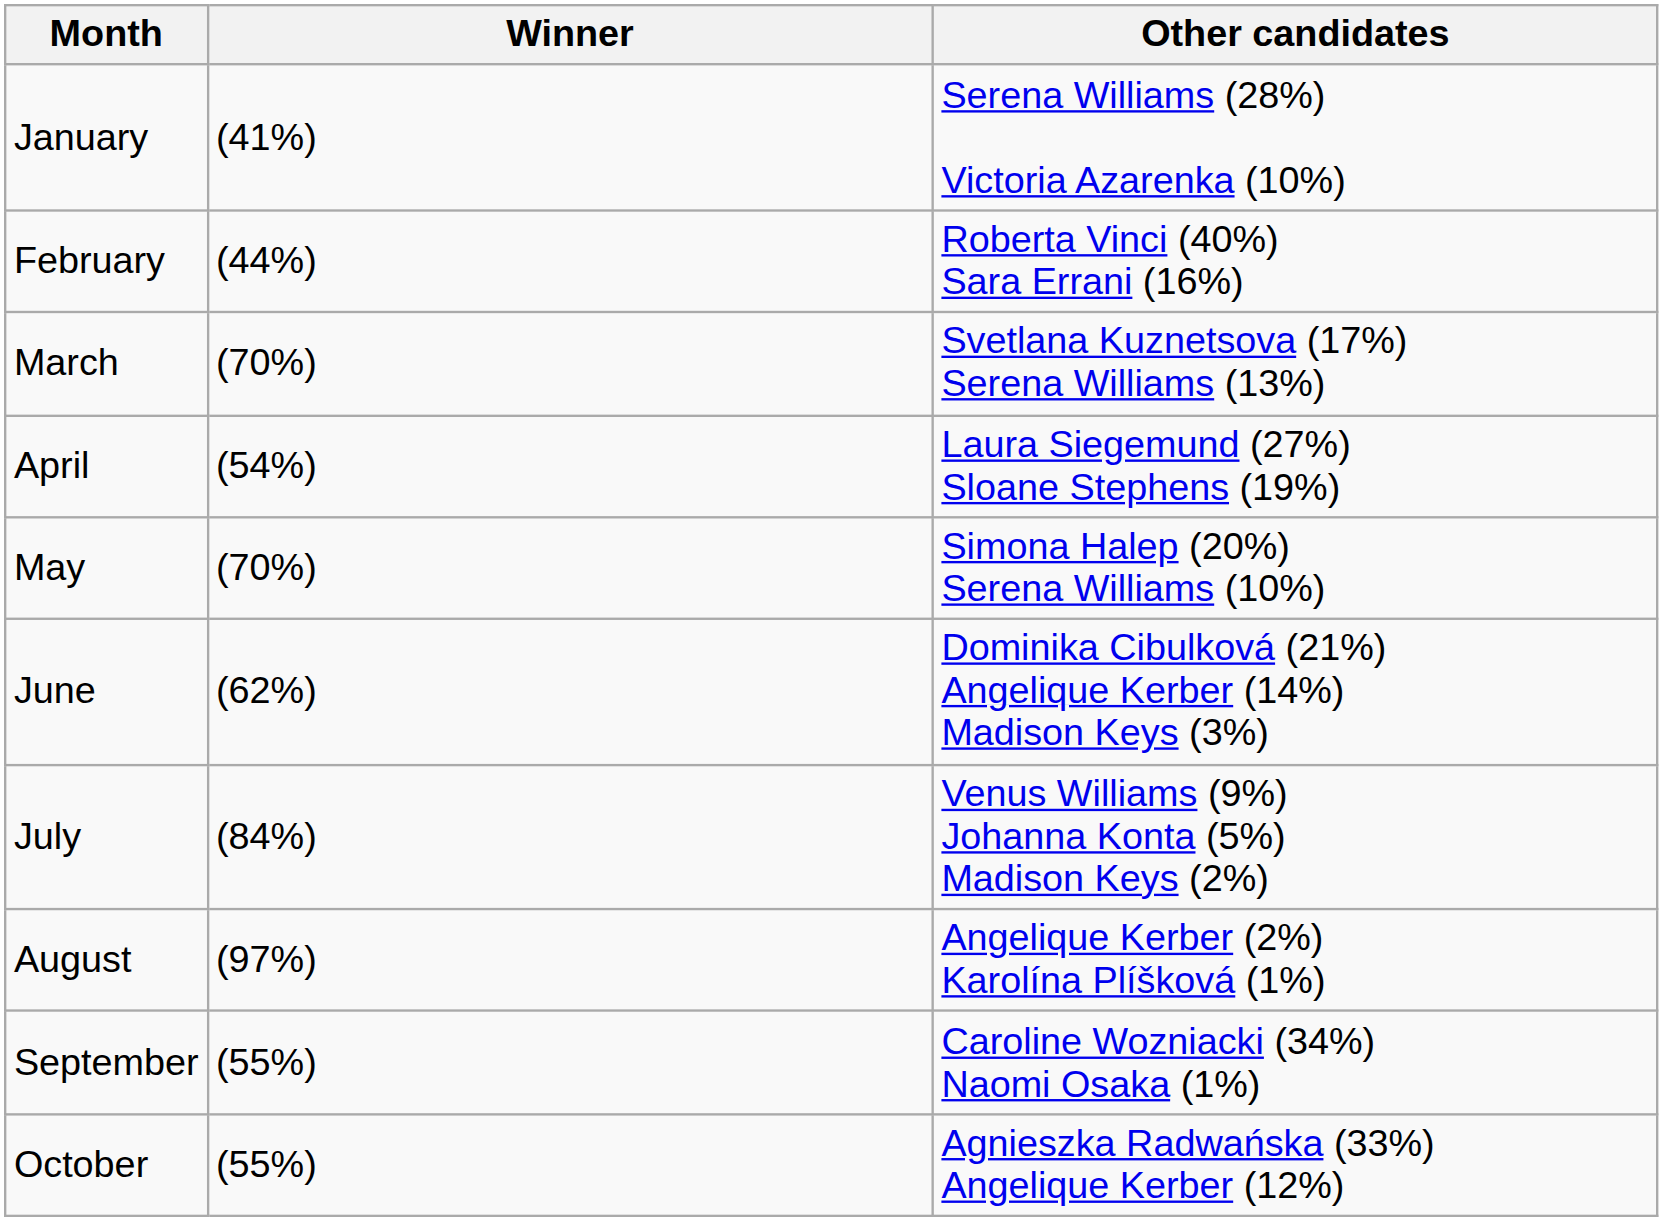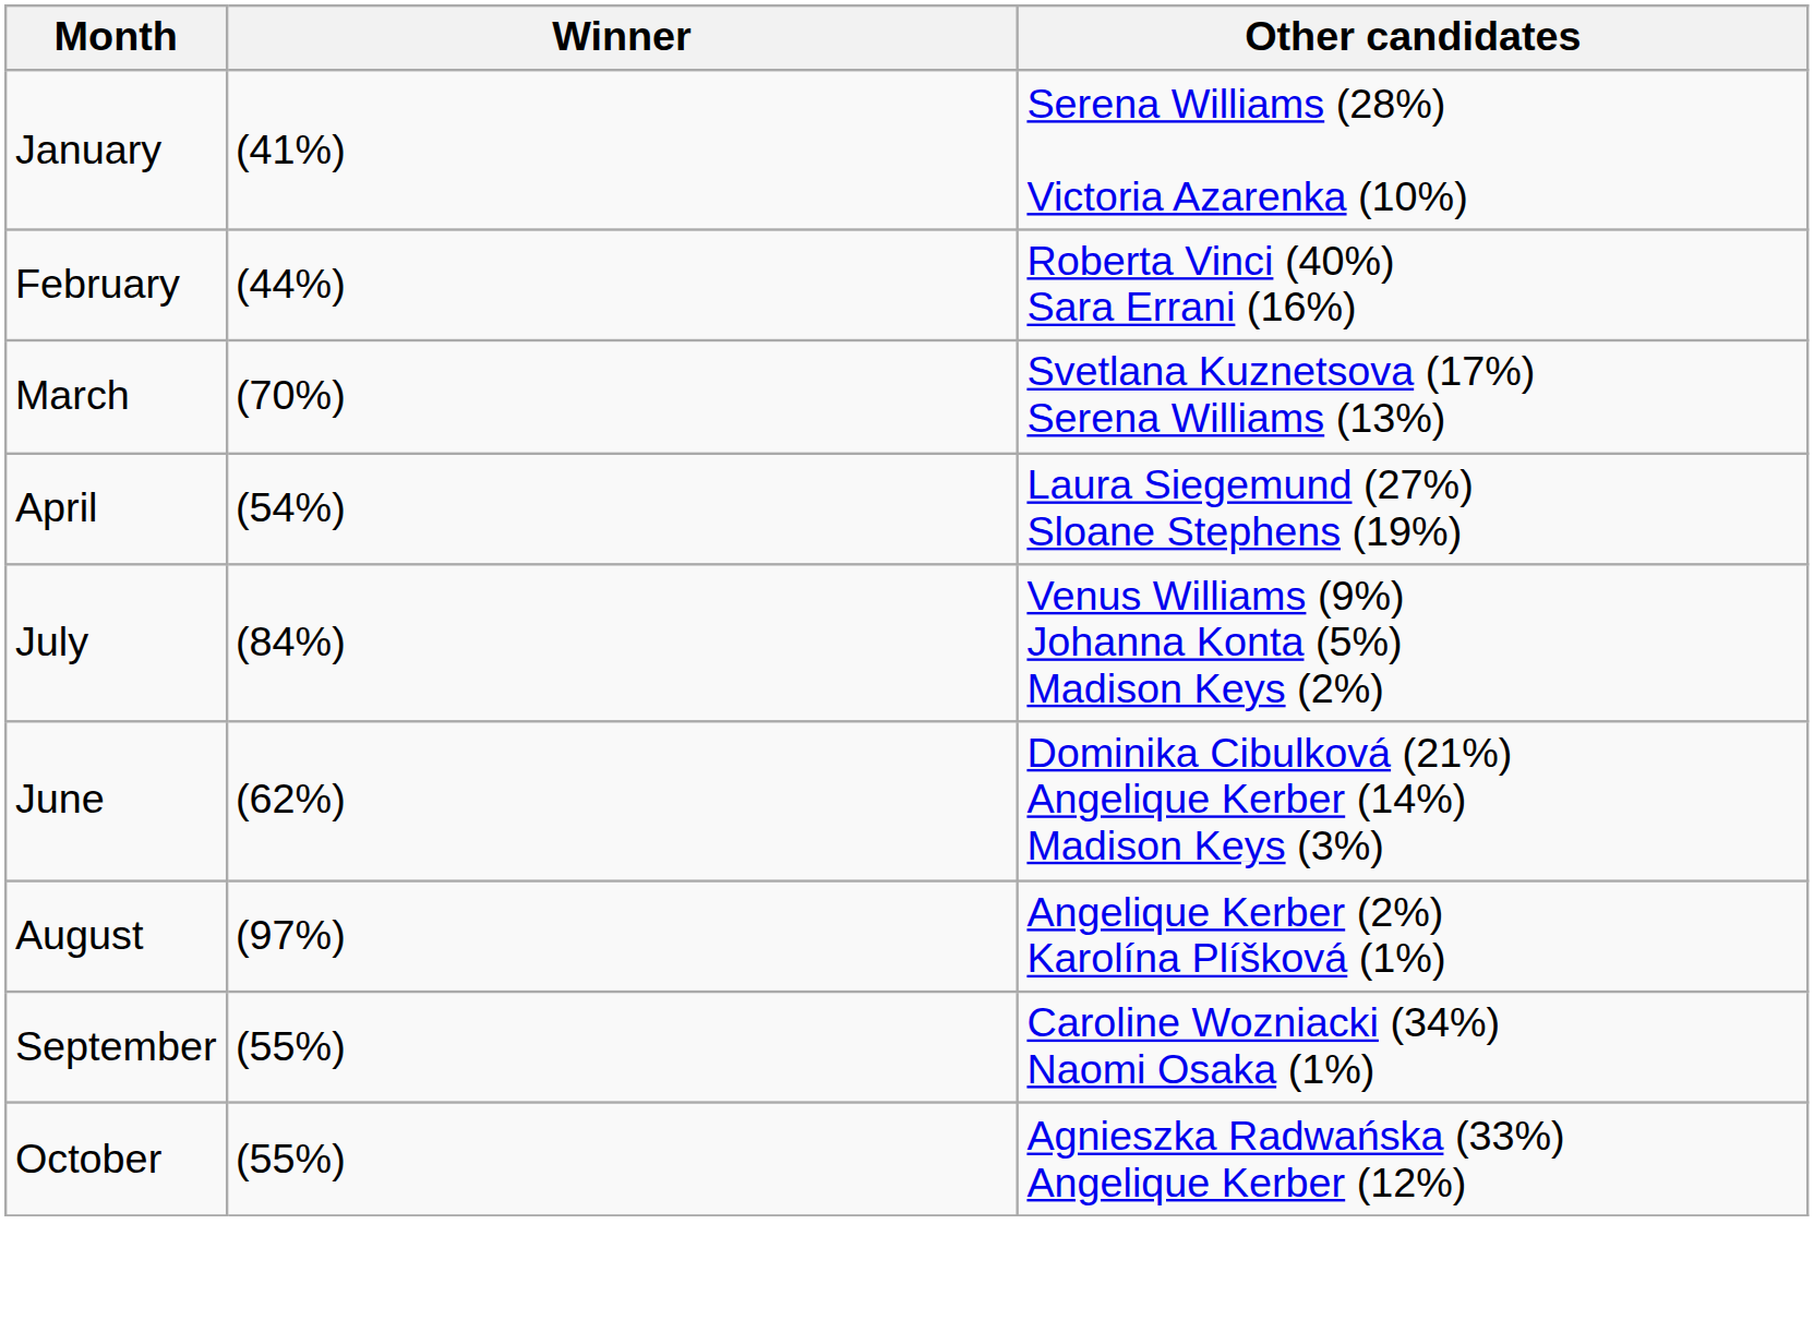 <table class="wikitable">
 <tr>
 <th>Month</th>
 <th width=300>Winner</th>
 <th width=300>Other candidates</th>
 </tr>
 <tr>
 <td>January</td>
 <td> (41%)</td>
 <td> <a href='#'>Serena Williams</a> (28%)<br><br> <a href='#'>Victoria Azarenka</a> (10%)</td>
 </tr>
 <tr>
 <td>February</td>
 <td> (44%)</td>
 <td> <a href='#'>Roberta Vinci</a> (40%)<br> <a href='#'>Sara Errani</a> (16%)</td>
 </tr>
 <tr>
 <td>March</td>
 <td> (70%)</td>
 <td> <a href='#'>Svetlana Kuznetsova</a> (17%)<br> <a href='#'>Serena Williams</a> (13%)</td>
 </tr>
 <tr>
 <td>April</td>
 <td> (54%)</td>
 <td> <a href='#'>Laura Siegemund</a> (27%)<br> <a href='#'>Sloane Stephens</a> (19%)</td>
 </tr>
 <tr>
-<td>May</td>
-<td> (70%)</td>
-<td> <a href='#'>Simona Halep</a> (20%)<br> <a href='#'>Serena Williams</a> (10%)</td>
+<td>July</td>
+<td> (84%)</td>
+<td> <a href='#'>Venus Williams</a> (9%)<br> <a href='#'>Johanna Konta</a> (5%)<br> <a href='#'>Madison Keys</a> (2%)</td>
 </tr>
 <tr>
 <td>June</td>
 <td> (62%)</td>
 <td> <a href='#'>Dominika Cibulková</a> (21%)<br> <a href='#'>Angelique Kerber</a> (14%)<br> <a href='#'>Madison Keys</a> (3%)</td>
-</tr>
-<tr>
-<td>July</td>
-<td> (84%)</td>
-<td> <a href='#'>Venus Williams</a> (9%)<br> <a href='#'>Johanna Konta</a> (5%)<br> <a href='#'>Madison Keys</a> (2%)</td>
 </tr>
 <tr>
 <td>August</td>
 <td> (97%)</td>
 <td> <a href='#'>Angelique Kerber</a> (2%)<br> <a href='#'>Karolína Plíšková</a> (1%)</td>
 </tr>
 <tr>
 <td>September</td>
 <td> (55%)</td>
 <td> <a href='#'>Caroline Wozniacki</a> (34%)<br> <a href='#'>Naomi Osaka</a> (1%)</td>
 </tr>
 <tr>
 <td>October</td>
 <td> (55%)</td>
 <td> <a href='#'>Agnieszka Radwańska</a> (33%)<br> <a href='#'>Angelique Kerber</a> (12%)</td>
 </tr>
 </table>
